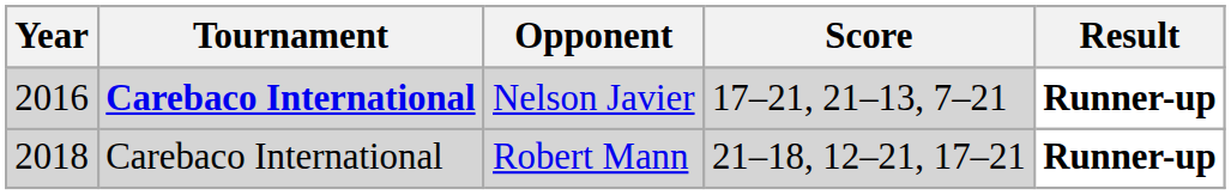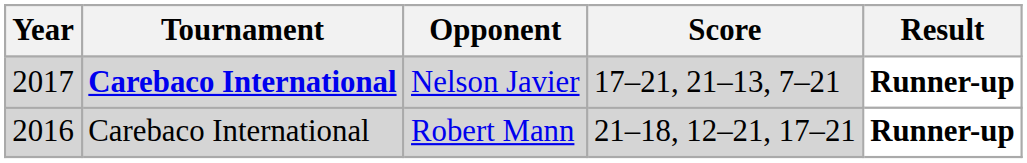 <table class="sortable wikitable" style="font-size: 90%;">
 <tr>
 <th>Year</th>
 <th>Tournament</th>
 <th>Opponent</th>
 <th>Score</th>
 <th>Result</th>
 </tr>
 <tr style="background:#D5D5D5">
-<td align="center">2016</td>
+<td align="center">2017</td>
 <td align="left"><strong><a href='#'>Carebaco International</a></strong></td>
 <td align="left"> <a href='#'>Nelson Javier</a></td>
 <td align="left">17–21, 21–13, 7–21</td>
 <td style="text-align:left; background:white"> <strong>Runner-up</strong></td>
 </tr>
 <tr style="background:#D5D5D5">
-<td align="center">2018</td>
+<td align="center">2016</td>
 <td align="left">Carebaco International</td>
 <td align="left"> <a href='#'>Robert Mann</a></td>
 <td align="left">21–18, 12–21, 17–21</td>
 <td style="text-align:left; background:white"> <strong>Runner-up</strong></td>
 </tr>
 </table>
